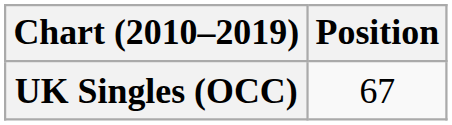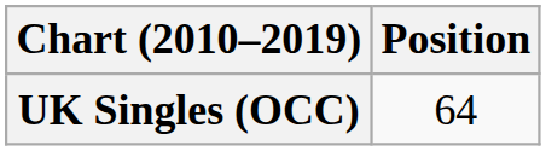 <table class="wikitable plainrowheaders" style="text-align:center">
 <tr>
 <th scope="col">Chart (2010–2019)</th>
 <th scope="col">Position</th>
 </tr>
 <tr>
 <th scope="row">UK Singles (OCC)</th>
-<td>67</td>
+<td>64</td>
 </tr>
 </table>
